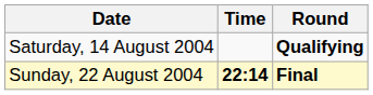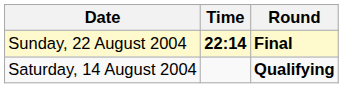 <table class="wikitable">
 <tr>
 <th>Date</th>
 <th>Time</th>
 <th>Round</th>
 </tr>
+<tr style=background:lemonchiffon>
+<td>Sunday, 22 August 2004</td>
+<td><strong>22:14</strong></td>
+<td><strong>Final</strong></td>
+</tr>
 <tr>
 <td>Saturday, 14 August 2004</td>
 <td></td>
 <td><strong>Qualifying</strong></td>
 </tr>
-<tr style=background:lemonchiffon>
-<td>Sunday, 22 August 2004</td>
-<td><strong>22:14</strong></td>
-<td><strong>Final</strong></td>
-</tr>
 </table>
